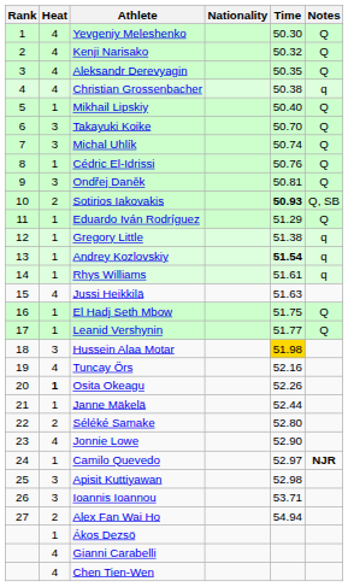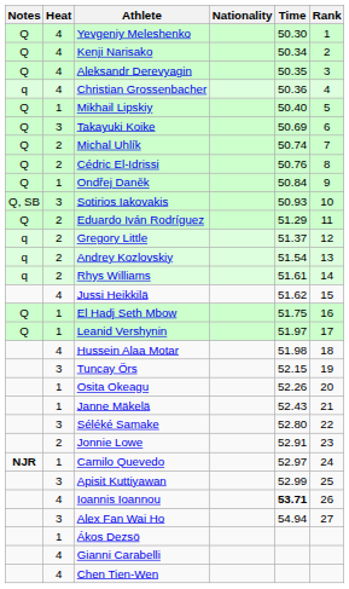 <table class="wikitable sortable" style="text-align:center;font-size:95%">
 <tr>
-<th>Rank</th>
+<th>Notes</th>
 <th>Heat</th>
 <th>Athlete</th>
 <th>Nationality</th>
 <th>Time</th>
-<th>Notes</th>
+<th>Rank</th>
 </tr>
 <tr bgcolor=ccffcc>
-<td>1</td>
+<td>Q</td>
 <td>4</td>
 <td align="left"><a href='#'>Yevgeniy Meleshenko</a></td>
 <td align=left></td>
 <td>50.30</td>
-<td>Q</td>
+<td>1</td>
 </tr>
 <tr bgcolor=ccffcc>
-<td>2</td>
+<td>Q</td>
 <td>4</td>
 <td align="left"><a href='#'>Kenji Narisako</a></td>
 <td align=left></td>
-<td>50.32</td>
-<td>Q</td>
+<td>50.34</td>
+<td>2</td>
 </tr>
 <tr bgcolor=ccffcc>
-<td>3</td>
+<td>Q</td>
 <td>4</td>
 <td align="left"><a href='#'>Aleksandr Derevyagin</a></td>
 <td align=left></td>
 <td>50.35</td>
-<td>Q</td>
+<td>3</td>
 </tr>
 <tr bgcolor=ddffdd>
-<td>4</td>
+<td>q</td>
 <td>4</td>
 <td align="left"><a href='#'>Christian Grossenbacher</a></td>
 <td align=left></td>
-<td>50.38</td>
-<td>q</td>
+<td>50.36</td>
+<td>4</td>
 </tr>
 <tr bgcolor=ccffcc>
-<td>5</td>
+<td>Q</td>
 <td>1</td>
 <td align="left"><a href='#'>Mikhail Lipskiy</a></td>
 <td align=left></td>
 <td>50.40</td>
-<td>Q</td>
+<td>5</td>
 </tr>
 <tr bgcolor=ccffcc>
-<td>6</td>
+<td>Q</td>
 <td>3</td>
 <td align="left"><a href='#'>Takayuki Koike</a></td>
 <td align=left></td>
-<td>50.70</td>
-<td>Q</td>
+<td>50.69</td>
+<td>6</td>
 </tr>
 <tr bgcolor=ccffcc>
-<td>7</td>
-<td>3</td>
+<td>Q</td>
+<td>2</td>
 <td align="left"><a href='#'>Michal Uhlík</a></td>
 <td align=left></td>
 <td>50.74</td>
-<td>Q</td>
+<td>7</td>
 </tr>
 <tr bgcolor=ccffcc>
-<td>8</td>
-<td>1</td>
+<td>Q</td>
+<td>2</td>
 <td align="left"><a href='#'>Cédric El-Idrissi</a></td>
 <td align=left></td>
 <td>50.76</td>
-<td>Q</td>
+<td>8</td>
 </tr>
 <tr bgcolor=ccffcc>
-<td>9</td>
-<td>3</td>
+<td>Q</td>
+<td>1</td>
 <td align="left"><a href='#'>Ondřej Daněk</a></td>
 <td align=left></td>
-<td>50.81</td>
-<td>Q</td>
+<td>50.84</td>
+<td>9</td>
 </tr>
 <tr bgcolor=ccffcc>
-<td>10</td>
-<td>2</td>
+<td>Q, SB</td>
+<td>3</td>
 <td align="left"><a href='#'>Sotirios Iakovakis</a></td>
 <td align=left></td>
-<td><strong>50.93</strong></td>
-<td>Q, SB</td>
+<td>50.93</td>
+<td>10</td>
 </tr>
 <tr bgcolor=ccffcc>
-<td>11</td>
-<td>1</td>
+<td>Q</td>
+<td>2</td>
 <td align="left"><a href='#'>Eduardo Iván Rodríguez</a></td>
 <td align=left></td>
 <td>51.29</td>
-<td>Q</td>
+<td>11</td>
 </tr>
 <tr bgcolor=ddffdd>
-<td>12</td>
-<td>1</td>
+<td>q</td>
+<td>2</td>
 <td align="left"><a href='#'>Gregory Little</a></td>
 <td align=left></td>
-<td>51.38</td>
-<td>q</td>
+<td>51.37</td>
+<td>12</td>
 </tr>
 <tr bgcolor=ddffdd>
-<td>13</td>
-<td>1</td>
+<td>q</td>
+<td>2</td>
 <td align="left"><a href='#'>Andrey Kozlovskiy</a></td>
 <td align=left></td>
-<td><strong>51.54</strong></td>
-<td>q</td>
+<td>51.54</td>
+<td>13</td>
 </tr>
 <tr bgcolor=ddffdd>
-<td>14</td>
-<td>1</td>
+<td>q</td>
+<td>2</td>
 <td align="left"><a href='#'>Rhys Williams</a></td>
 <td align=left></td>
 <td>51.61</td>
-<td>q</td>
+<td>14</td>
 </tr>
 <tr>
-<td>15</td>
+<td></td>
 <td>4</td>
 <td align="left"><a href='#'>Jussi Heikkilä</a></td>
 <td align=left></td>
-<td>51.63</td>
-<td></td>
+<td>51.62</td>
+<td>15</td>
 </tr>
 <tr bgcolor=ccffcc>
-<td>16</td>
+<td>Q</td>
 <td>1</td>
 <td align="left"><a href='#'>El Hadj Seth Mbow</a></td>
 <td align=left></td>
 <td>51.75</td>
-<td>Q</td>
+<td>16</td>
 </tr>
 <tr bgcolor=ccffcc>
-<td>17</td>
+<td>Q</td>
 <td>1</td>
 <td align="left"><a href='#'>Leanid Vershynin</a></td>
 <td align=left></td>
-<td>51.77</td>
-<td>Q</td>
+<td>51.97</td>
+<td>17</td>
 </tr>
 <tr>
-<td>18</td>
-<td>3</td>
+<td></td>
+<td>4</td>
 <td align="left"><a href='#'>Hussein Alaa Motar</a></td>
 <td align=left></td>
-<td style="background: gold;">51.98</td>
-<td></td>
+<td>51.98</td>
+<td>18</td>
 </tr>
 <tr>
-<td>19</td>
-<td>4</td>
+<td></td>
+<td>3</td>
 <td align="left"><a href='#'>Tuncay Örs</a></td>
 <td align=left></td>
-<td>52.16</td>
-<td></td>
+<td>52.15</td>
+<td>19</td>
 </tr>
 <tr>
-<td>20</td>
-<td><strong>1</strong></td>
+<td></td>
+<td>1</td>
 <td align="left"><a href='#'>Osita Okeagu</a></td>
 <td align=left></td>
 <td>52.26</td>
-<td></td>
+<td>20</td>
 </tr>
 <tr>
-<td>21</td>
+<td></td>
 <td>1</td>
 <td align="left"><a href='#'>Janne Mäkelä</a></td>
 <td align=left></td>
-<td>52.44</td>
-<td></td>
+<td>52.43</td>
+<td>21</td>
 </tr>
 <tr>
-<td>22</td>
-<td>2</td>
+<td></td>
+<td>3</td>
 <td align="left"><a href='#'>Séléké Samake</a></td>
 <td align=left></td>
 <td>52.80</td>
-<td></td>
+<td>22</td>
 </tr>
 <tr>
-<td>23</td>
-<td>4</td>
+<td></td>
+<td>2</td>
 <td align="left"><a href='#'>Jonnie Lowe</a></td>
 <td align=left></td>
-<td>52.90</td>
-<td></td>
+<td>52.91</td>
+<td>23</td>
 </tr>
 <tr>
-<td>24</td>
+<td><strong>NJR</strong></td>
 <td>1</td>
 <td align="left"><a href='#'>Camilo Quevedo</a></td>
 <td align=left></td>
 <td>52.97</td>
-<td><strong>NJR</strong></td>
+<td>24</td>
 </tr>
 <tr>
-<td>25</td>
+<td></td>
 <td>3</td>
 <td align="left"><a href='#'>Apisit Kuttiyawan</a></td>
 <td align=left></td>
-<td>52.98</td>
-<td></td>
+<td>52.99</td>
+<td>25</td>
 </tr>
 <tr>
-<td>26</td>
-<td>3</td>
+<td></td>
+<td>4</td>
 <td align="left"><a href='#'>Ioannis Ioannou</a></td>
 <td align=left></td>
-<td>53.71</td>
-<td></td>
+<td><strong>53.71</strong></td>
+<td>26</td>
 </tr>
 <tr>
-<td>27</td>
-<td>2</td>
+<td></td>
+<td>3</td>
 <td align="left"><a href='#'>Alex Fan Wai Ho</a></td>
 <td align=left></td>
 <td>54.94</td>
-<td></td>
+<td>27</td>
 </tr>
 <tr>
 <td></td>
 <td>1</td>
 <td align="left"><a href='#'>Ákos Dezsö</a></td>
 <td align=left></td>
 <td></td>
 <td></td>
 </tr>
 <tr>
 <td></td>
 <td>4</td>
 <td align="left"><a href='#'>Gianni Carabelli</a></td>
 <td align=left></td>
 <td></td>
 <td></td>
 </tr>
 <tr>
 <td></td>
 <td>4</td>
 <td align="left"><a href='#'>Chen Tien-Wen</a></td>
 <td align=left></td>
 <td></td>
 <td></td>
 </tr>
 </table>
